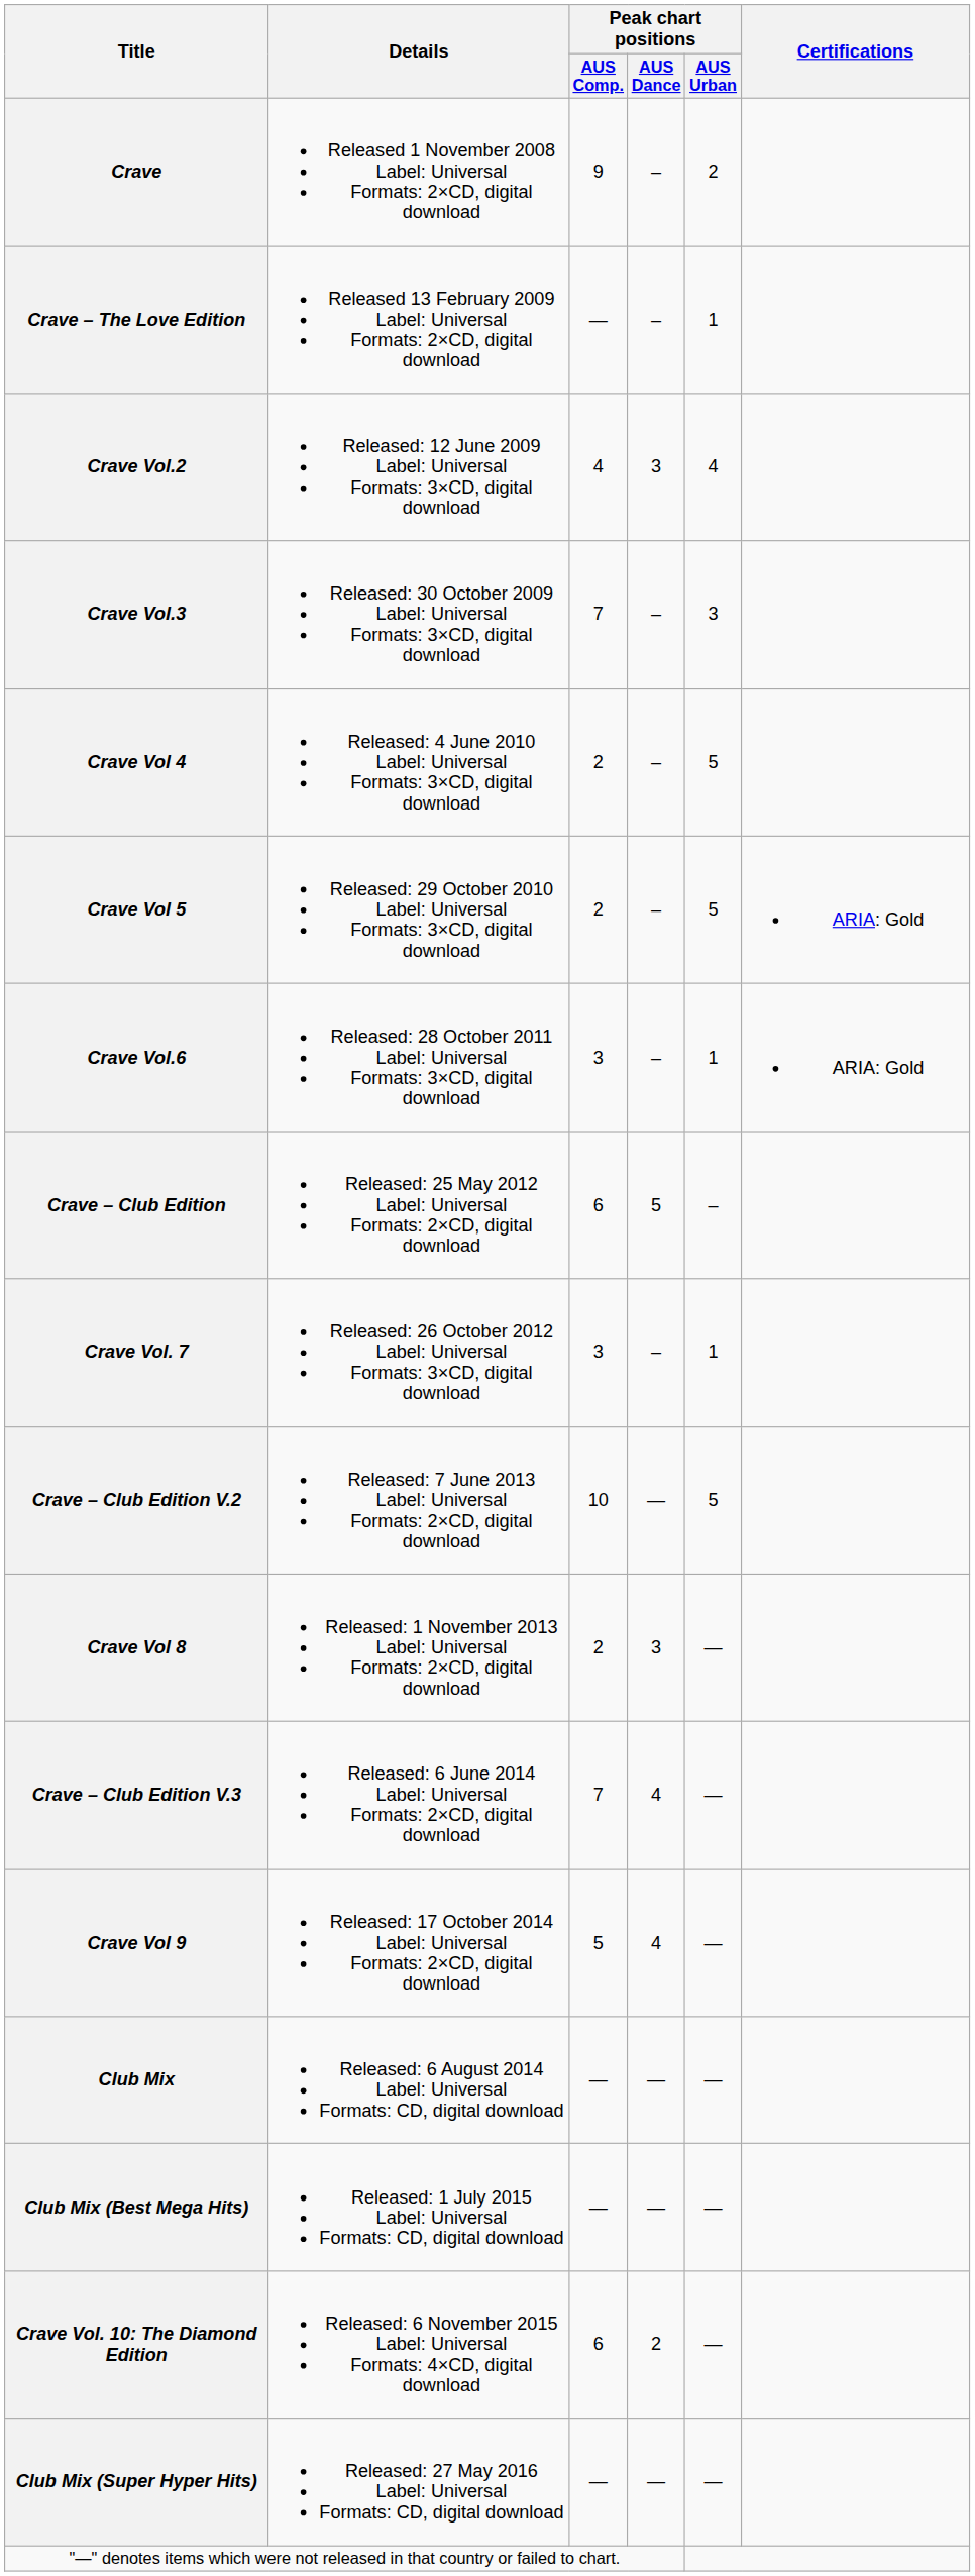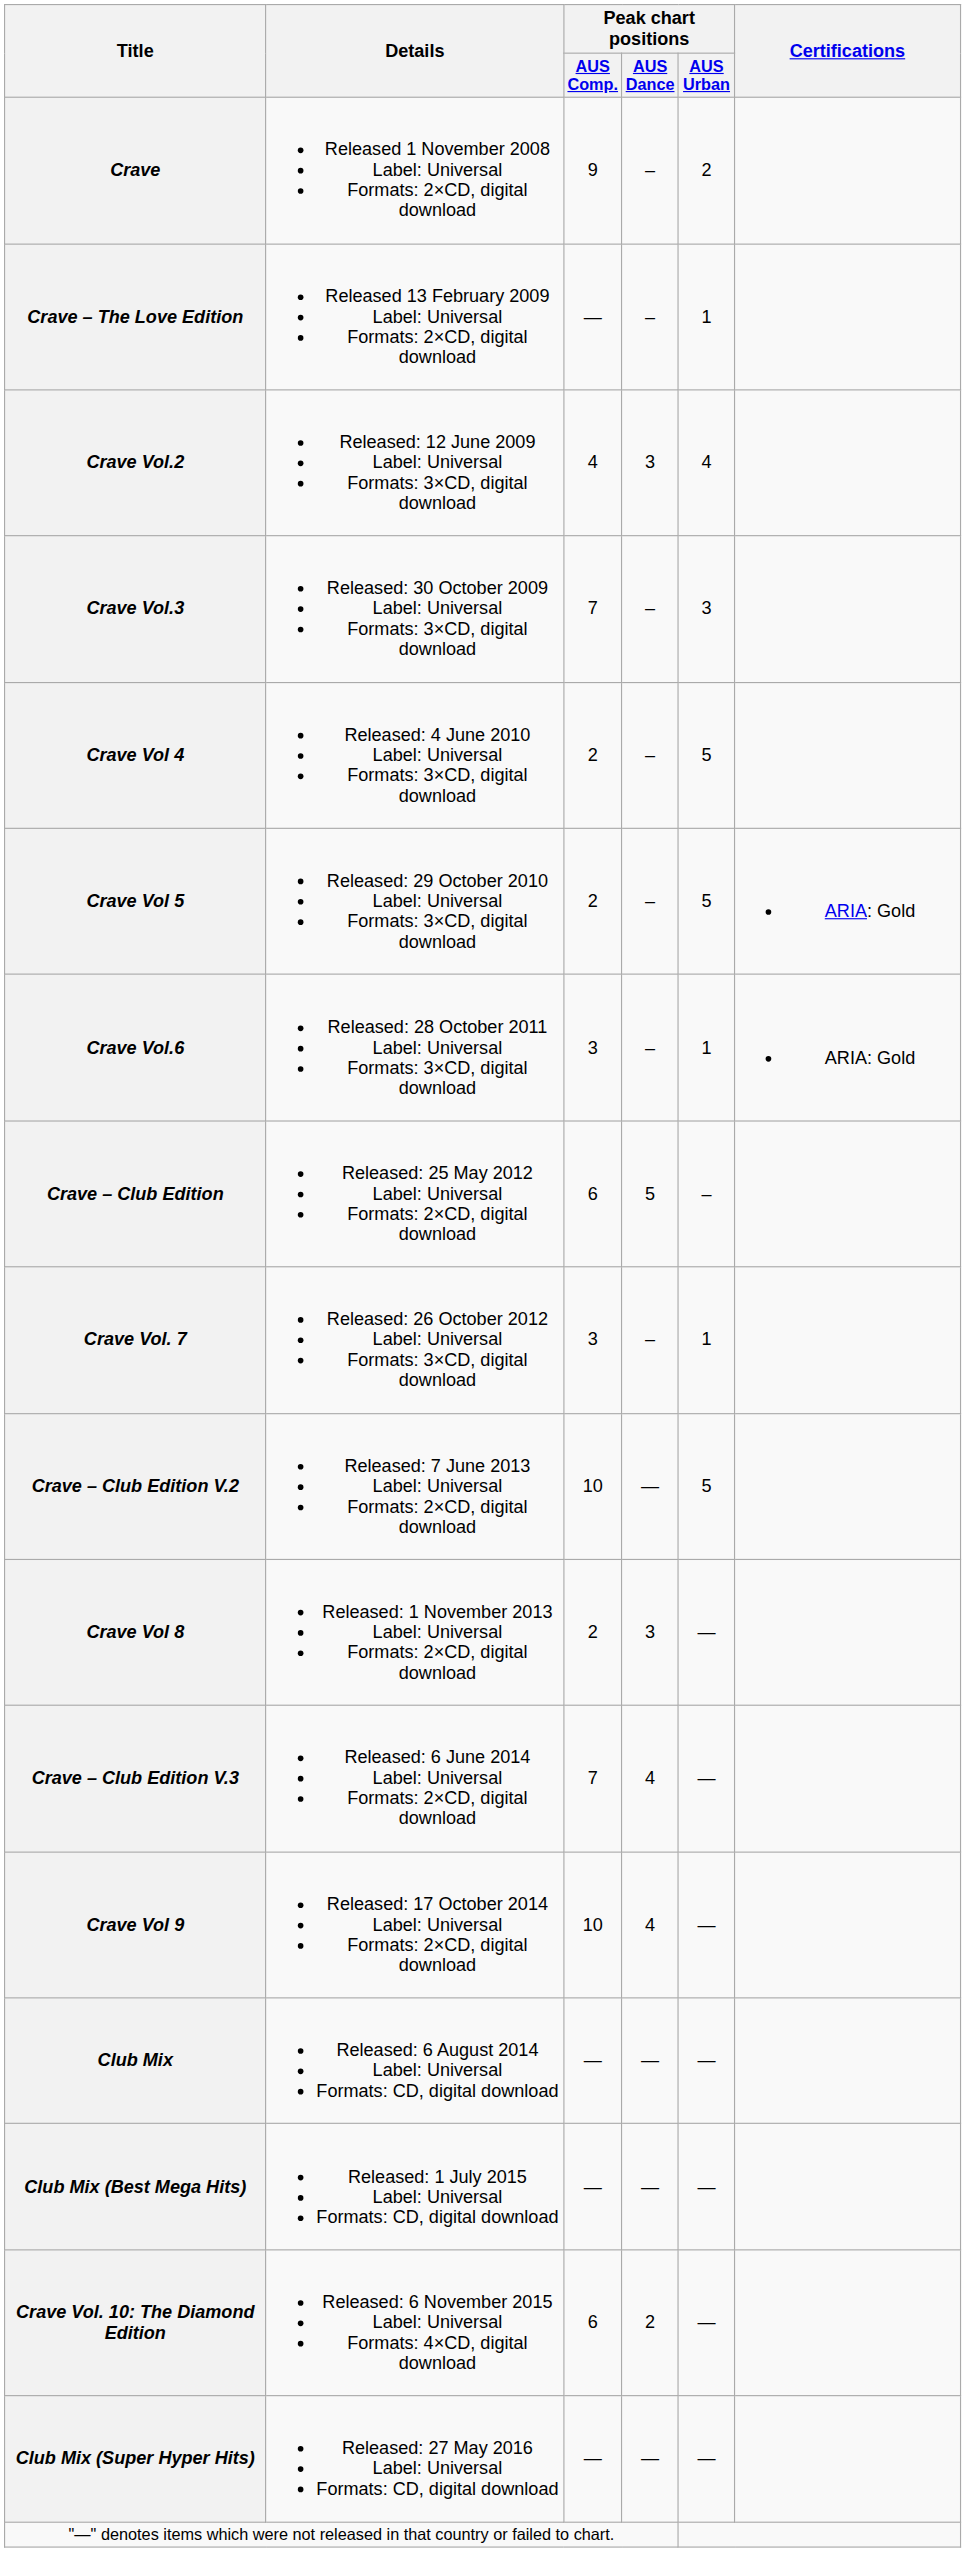 <table class="wikitable plainrowheaders" style="text-align:center;">
 <tr>
 <th scope="col" rowspan="2" style="width:14em;">Title</th>
 <th scope="col" rowspan="2" style="width:16em;">Details</th>
 <th scope="col" colspan="3">Peak chart positions</th>
 <th scope="col" rowspan="2" style="width:12em;"><a href='#'>Certifications</a></th>
 </tr>
 <tr>
 <th scope="col" style="width:3em;font-size:90%;"><a href='#'>AUS<br>Comp.</a><br></th>
 <th scope="col" style="width:3em;font-size:90%;"><a href='#'>AUS<br>Dance</a><br></th>
 <th scope="col" style="width:3em;font-size:90%;"><a href='#'>AUS<br>Urban</a><br></th>
 </tr>
 <tr>
 <th scope="row"><em>Crave</em></th>
 <td><br><ul><li>Released 1 November 2008 </li><li>Label: Universal</li><li>Formats: 2×CD, digital download</li></ul></td>
 <td>9</td>
 <td>–</td>
 <td>2</td>
 <td></td>
 </tr>
 <tr>
 <th scope="row"><em>Crave – The Love Edition</em></th>
 <td><br><ul><li>Released 13 February 2009 </li><li>Label: Universal</li><li>Formats: 2×CD, digital download</li></ul></td>
 <td>—</td>
 <td>–</td>
 <td>1</td>
 <td></td>
 </tr>
 <tr>
 <th scope="row"><em>Crave Vol.2</em></th>
 <td><br><ul><li>Released: 12 June 2009 </li><li>Label: Universal</li><li>Formats: 3×CD, digital download</li></ul></td>
 <td>4</td>
 <td>3</td>
 <td>4</td>
 <td></td>
 </tr>
 <tr>
 <th scope="row"><em>Crave Vol.3</em></th>
 <td><br><ul><li>Released: 30 October 2009 </li><li>Label: Universal</li><li>Formats: 3×CD, digital download</li></ul></td>
 <td>7</td>
 <td>–</td>
 <td>3</td>
 <td></td>
 </tr>
 <tr>
 <th scope="row"><em>Crave Vol 4</em></th>
 <td><br><ul><li>Released: 4 June 2010 </li><li>Label: Universal</li><li>Formats: 3×CD, digital download</li></ul></td>
 <td>2</td>
 <td>–</td>
 <td>5</td>
 <td></td>
 </tr>
 <tr>
 <th scope="row"><em>Crave Vol 5</em></th>
 <td><br><ul><li>Released: 29 October 2010 </li><li>Label: Universal</li><li>Formats: 3×CD, digital download</li></ul></td>
 <td>2</td>
 <td>–</td>
 <td>5</td>
 <td><br><ul><li><a href='#'>ARIA</a>: Gold</li></ul></td>
 </tr>
 <tr>
 <th scope="row"><em>Crave Vol.6</em></th>
 <td><br><ul><li>Released: 28 October 2011 </li><li>Label: Universal</li><li>Formats: 3×CD, digital download</li></ul></td>
 <td>3</td>
 <td>–</td>
 <td>1</td>
 <td><br><ul><li>ARIA: Gold</li></ul></td>
 </tr>
 <tr>
 <th scope="row"><em>Crave – Club Edition</em></th>
 <td><br><ul><li>Released: 25 May 2012 </li><li>Label: Universal</li><li>Formats: 2×CD, digital download</li></ul></td>
 <td>6</td>
 <td>5</td>
 <td>–</td>
 <td></td>
 </tr>
 <tr>
 <th scope="row"><em>Crave Vol. 7</em></th>
 <td><br><ul><li>Released: 26 October 2012 </li><li>Label: Universal</li><li>Formats: 3×CD, digital download</li></ul></td>
 <td>3</td>
 <td>–</td>
 <td>1</td>
 <td></td>
 </tr>
 <tr>
 <th scope="row"><em>Crave – Club Edition V.2</em></th>
 <td><br><ul><li>Released: 7 June 2013 </li><li>Label: Universal</li><li>Formats: 2×CD, digital download</li></ul></td>
 <td>10</td>
 <td>—</td>
 <td>5</td>
 <td></td>
 </tr>
 <tr>
 <th scope="row"><em>Crave Vol 8</em></th>
 <td><br><ul><li>Released: 1 November 2013 </li><li>Label: Universal</li><li>Formats: 2×CD, digital download</li></ul></td>
 <td>2</td>
 <td>3</td>
 <td>—</td>
 <td></td>
 </tr>
 <tr>
 <th scope="row"><em>Crave – Club Edition V.3</em></th>
 <td><br><ul><li>Released: 6 June 2014 </li><li>Label: Universal</li><li>Formats: 2×CD, digital download</li></ul></td>
 <td>7</td>
 <td>4</td>
 <td>—</td>
 <td></td>
 </tr>
 <tr>
 <th scope="row"><em>Crave Vol 9</em></th>
 <td><br><ul><li>Released: 17 October 2014 </li><li>Label: Universal</li><li>Formats: 2×CD, digital download</li></ul></td>
-<td>5</td>
+<td>10</td>
 <td>4</td>
 <td>—</td>
 <td></td>
 </tr>
 <tr>
 <th scope="row"><em>Club Mix</em></th>
 <td><br><ul><li>Released: 6 August 2014 </li><li>Label: Universal</li><li>Formats: CD, digital download</li></ul></td>
 <td>—</td>
 <td>—</td>
 <td>—</td>
 <td></td>
 </tr>
 <tr>
 <th scope="row"><em>Club Mix (Best Mega Hits)</em></th>
 <td><br><ul><li>Released: 1 July 2015 </li><li>Label: Universal</li><li>Formats: CD, digital download</li></ul></td>
 <td>—</td>
 <td>—</td>
 <td>—</td>
 <td></td>
 </tr>
 <tr>
 <th scope="row"><em>Crave Vol. 10: The Diamond Edition</em></th>
 <td><br><ul><li>Released: 6 November 2015 </li><li>Label: Universal</li><li>Formats: 4×CD, digital download</li></ul></td>
 <td>6</td>
 <td>2</td>
 <td>—</td>
 <td></td>
 </tr>
 <tr>
 <th scope="row"><em>Club Mix (Super Hyper Hits)</em></th>
 <td><br><ul><li>Released: 27 May 2016 </li><li>Label: Universal</li><li>Formats: CD, digital download</li></ul></td>
 <td>—</td>
 <td>—</td>
 <td>—</td>
 <td></td>
 </tr>
 <tr>
 <td colspan="4" style="font-size:90%;">"—" denotes items which were not released in that country or failed to chart.</td>
 </tr>
 </table>
